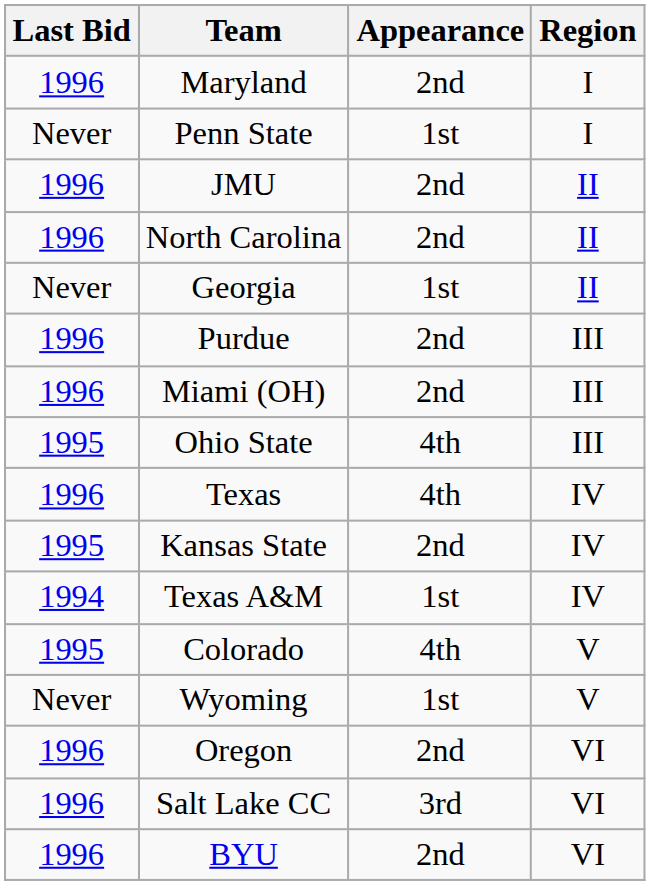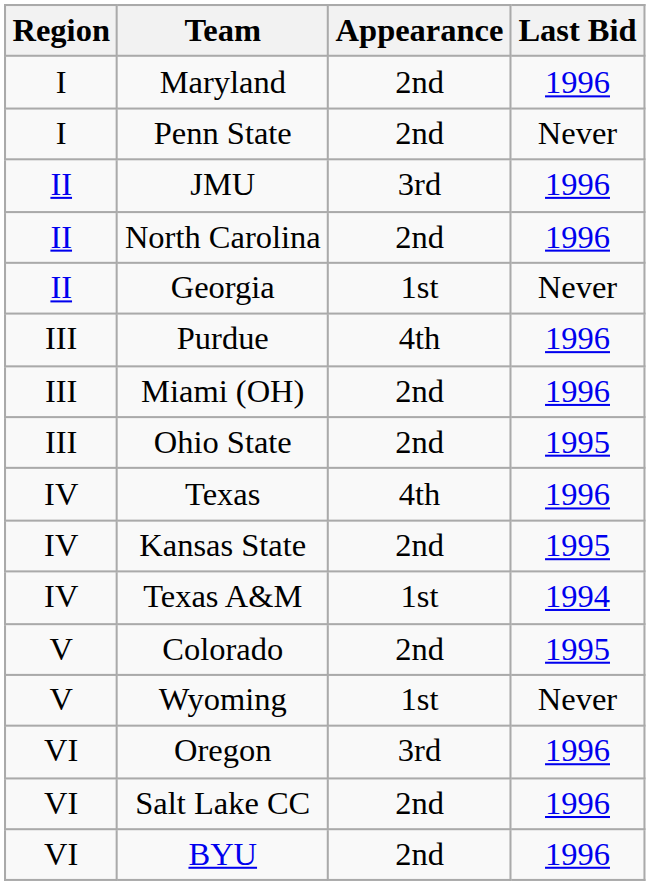 <table class="wikitable sortable" style="text-align:center">
 <tr>
-<th>Last Bid</th>
+<th>Region</th>
 <th>Team</th>
 <th>Appearance</th>
-<th>Region</th>
+<th>Last Bid</th>
 </tr>
 <tr>
-<td><a href='#'>1996</a></td>
+<td>I</td>
 <td>Maryland</td>
 <td>2nd</td>
-<td>I</td>
+<td><a href='#'>1996</a></td>
 </tr>
 <tr>
+<td>I</td>
+<td>Penn State</td>
+<td>2nd</td>
 <td>Never</td>
-<td>Penn State</td>
-<td>1st</td>
-<td>I</td>
 </tr>
 <tr>
+<td><a href='#'>II</a></td>
+<td>JMU</td>
+<td>3rd</td>
 <td><a href='#'>1996</a></td>
-<td>JMU</td>
-<td>2nd</td>
-<td><a href='#'>II</a></td>
 </tr>
 <tr>
-<td><a href='#'>1996</a></td>
+<td><a href='#'>II</a></td>
 <td>North Carolina</td>
 <td>2nd</td>
-<td><a href='#'>II</a></td>
+<td><a href='#'>1996</a></td>
 </tr>
 <tr>
-<td>Never</td>
+<td><a href='#'>II</a></td>
 <td>Georgia</td>
 <td>1st</td>
-<td><a href='#'>II</a></td>
+<td>Never</td>
 </tr>
 <tr>
+<td>III</td>
+<td>Purdue</td>
+<td>4th</td>
 <td><a href='#'>1996</a></td>
-<td>Purdue</td>
-<td>2nd</td>
-<td>III</td>
 </tr>
 <tr>
-<td><a href='#'>1996</a></td>
+<td>III</td>
 <td>Miami (OH)</td>
 <td>2nd</td>
-<td>III</td>
+<td><a href='#'>1996</a></td>
 </tr>
 <tr>
+<td>III</td>
+<td>Ohio State</td>
+<td>2nd</td>
 <td><a href='#'>1995</a></td>
-<td>Ohio State</td>
-<td>4th</td>
-<td>III</td>
 </tr>
 <tr>
-<td><a href='#'>1996</a></td>
+<td>IV</td>
 <td>Texas</td>
 <td>4th</td>
-<td>IV</td>
+<td><a href='#'>1996</a></td>
 </tr>
 <tr>
-<td><a href='#'>1995</a></td>
+<td>IV</td>
 <td>Kansas State</td>
 <td>2nd</td>
-<td>IV</td>
+<td><a href='#'>1995</a></td>
 </tr>
 <tr>
-<td><a href='#'>1994</a></td>
+<td>IV</td>
 <td>Texas A&M</td>
 <td>1st</td>
-<td>IV</td>
+<td><a href='#'>1994</a></td>
 </tr>
 <tr>
+<td>V</td>
+<td>Colorado</td>
+<td>2nd</td>
 <td><a href='#'>1995</a></td>
-<td>Colorado</td>
-<td>4th</td>
-<td>V</td>
 </tr>
 <tr>
-<td>Never</td>
+<td>V</td>
 <td>Wyoming</td>
 <td>1st</td>
-<td>V</td>
+<td>Never</td>
 </tr>
 <tr>
+<td>VI</td>
+<td>Oregon</td>
+<td>3rd</td>
 <td><a href='#'>1996</a></td>
-<td>Oregon</td>
-<td>2nd</td>
-<td>VI</td>
 </tr>
 <tr>
+<td>VI</td>
+<td>Salt Lake CC</td>
+<td>2nd</td>
 <td><a href='#'>1996</a></td>
-<td>Salt Lake CC</td>
-<td>3rd</td>
-<td>VI</td>
 </tr>
 <tr>
-<td><a href='#'>1996</a></td>
+<td>VI</td>
 <td><a href='#'>BYU</a></td>
 <td>2nd</td>
-<td>VI</td>
+<td><a href='#'>1996</a></td>
 </tr>
 </table>
